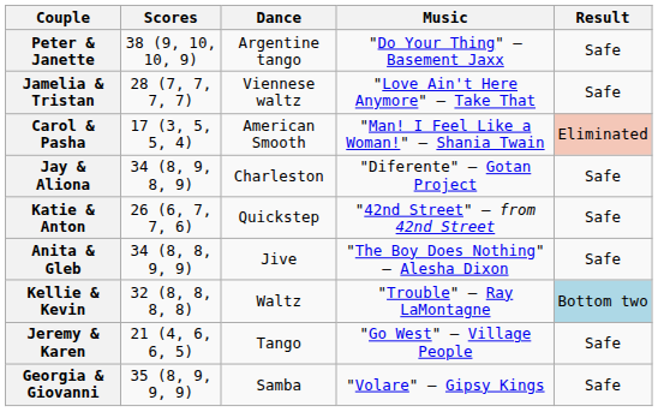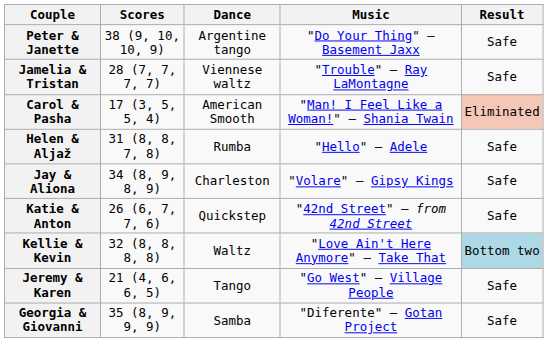 <table class="wikitable sortable" style="text-align:center; width:90%">
 <tr>
 <th scope="col">Couple</th>
 <th scope="col">Scores</th>
 <th scope="col" class="unsortable">Dance</th>
 <th scope="col" class="unsortable">Music</th>
 <th scope="col" class="unsortable">Result</th>
 </tr>
 <tr>
 <th scope="row">Peter & Janette</th>
 <td>38 (9, 10, 10, 9)</td>
 <td>Argentine tango</td>
 <td>"<a href='#'>Do Your Thing</a>" — <a href='#'>Basement Jaxx</a></td>
 <td>Safe</td>
 </tr>
 <tr>
 <th scope="row">Jamelia & Tristan</th>
 <td>28 (7, 7, 7, 7)</td>
 <td>Viennese waltz</td>
-<td>"<a href='#'>Love Ain't Here Anymore</a>" — <a href='#'>Take That</a></td>
+<td>"<a href='#'>Trouble</a>" — <a href='#'>Ray LaMontagne</a></td>
 <td>Safe</td>
 </tr>
 <tr>
 <th scope="row">Carol & Pasha</th>
 <td>17 (3, 5, 5, 4)</td>
 <td>American Smooth</td>
 <td>"<a href='#'>Man! I Feel Like a Woman!</a>" — <a href='#'>Shania Twain</a></td>
 <td bgcolor="f4c7b8">Eliminated</td>
 </tr>
 <tr>
+<th scope="row">Helen & Aljaž</th>
+<td>31 (8, 8, 7, 8)</td>
+<td>Rumba</td>
+<td>"<a href='#'>Hello</a>" — <a href='#'>Adele</a></td>
+<td>Safe</td>
+</tr>
+<tr>
 <th scope="row">Jay & Aliona</th>
 <td>34 (8, 9, 8, 9)</td>
 <td>Charleston</td>
-<td>"Diferente" — <a href='#'>Gotan Project</a></td>
+<td>"<a href='#'>Volare</a>" — <a href='#'>Gipsy Kings</a></td>
 <td>Safe</td>
 </tr>
 <tr>
 <th scope="row">Katie & Anton</th>
 <td>26 (6, 7, 7, 6)</td>
 <td>Quickstep</td>
 <td>"<a href='#'>42nd Street</a>" — <em>from <a href='#'>42nd Street</a></em></td>
 <td>Safe</td>
 </tr>
 <tr>
-<th scope="row">Anita & Gleb</th>
-<td>34 (8, 8, 9, 9)</td>
-<td>Jive</td>
-<td>"<a href='#'>The Boy Does Nothing</a>" — <a href='#'>Alesha Dixon</a></td>
-<td>Safe</td>
-</tr>
-<tr>
 <th scope="row">Kellie & Kevin</th>
 <td>32 (8, 8, 8, 8)</td>
 <td>Waltz</td>
-<td>"<a href='#'>Trouble</a>" — <a href='#'>Ray LaMontagne</a></td>
+<td>"<a href='#'>Love Ain't Here Anymore</a>" — <a href='#'>Take That</a></td>
 <td bgcolor="lightblue">Bottom two</td>
 </tr>
 <tr>
 <th scope="row">Jeremy & Karen</th>
 <td>21 (4, 6, 6, 5)</td>
 <td>Tango</td>
 <td>"<a href='#'>Go West</a>" — <a href='#'>Village People</a></td>
 <td>Safe</td>
 </tr>
 <tr>
 <th scope="row">Georgia & Giovanni</th>
 <td>35 (8, 9, 9, 9)</td>
 <td>Samba</td>
-<td>"<a href='#'>Volare</a>" — <a href='#'>Gipsy Kings</a></td>
+<td>"Diferente" — <a href='#'>Gotan Project</a></td>
 <td>Safe</td>
 </tr>
 </table>
